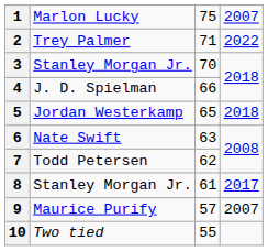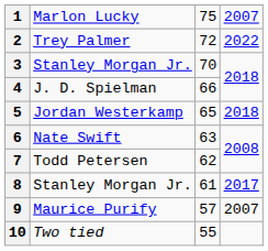 <table class=wikitable>
 <tr>
 </tr>
 <tr>
 <th>1</th>
 <td><a href='#'>Marlon Lucky</a></td>
 <td>75</td>
 <td><a href='#'>2007</a></td>
 </tr>
 <tr>
 <th>2</th>
 <td><a href='#'>Trey Palmer</a></td>
-<td>71</td>
+<td>72</td>
 <td><a href='#'>2022</a></td>
 </tr>
 <tr>
 <th>3</th>
 <td><a href='#'>Stanley Morgan Jr.</a></td>
 <td>70</td>
 <td rowspan=2><a href='#'>2018</a></td>
 </tr>
 <tr>
 <th>4</th>
 <td>J. D. Spielman</td>
 <td>66</td>
 </tr>
 <tr>
 <th>5</th>
 <td><a href='#'>Jordan Westerkamp</a></td>
 <td>65</td>
 <td><a href='#'>2018</a></td>
 </tr>
 <tr>
 <th>6</th>
 <td><a href='#'>Nate Swift</a></td>
 <td>63</td>
 <td rowspan=2><a href='#'>2008</a></td>
 </tr>
 <tr>
 <th>7</th>
 <td>Todd Petersen</td>
 <td>62</td>
 </tr>
 <tr>
 <th>8</th>
 <td>Stanley Morgan Jr.</td>
 <td>61</td>
 <td><a href='#'>2017</a></td>
 </tr>
 <tr>
 <th>9</th>
 <td><a href='#'>Maurice Purify</a></td>
 <td>57</td>
 <td>2007</td>
 </tr>
 <tr>
 <th>10</th>
 <td><em>Two tied</em></td>
 <td>55</td>
 <td colspan=2></td>
 </tr>
 </table>
